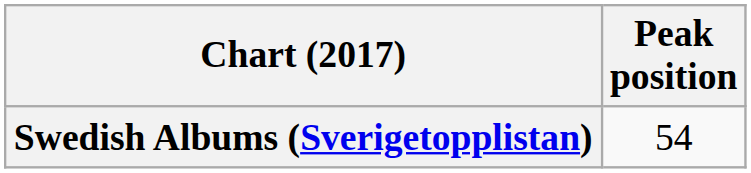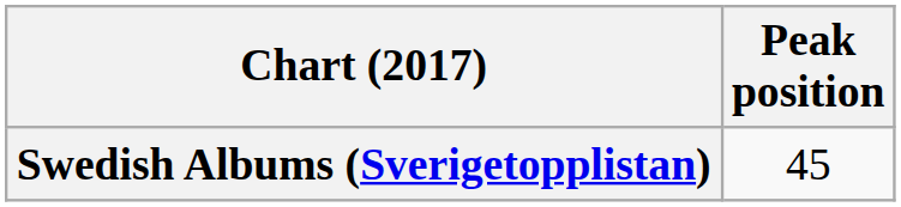 <table class="wikitable sortable plainrowheaders" style="text-align:center">
 <tr>
 <th scope="col">Chart (2017)</th>
 <th scope="col">Peak<br> position</th>
 </tr>
 <tr>
 <th scope="row">Swedish Albums (<a href='#'>Sverigetopplistan</a>)</th>
-<td>54</td>
+<td>45</td>
 </tr>
 </table>
